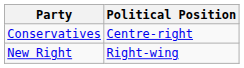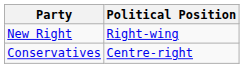 <table class="wikitable mw-collapsible mw-collapsed">
 <tr>
 <th>Party</th>
 <th>Political Position</th>
 </tr>
 <tr>
+<td><a href='#'>New Right</a></td>
+<td><a href='#'>Right-wing</a></td>
+</tr>
+<tr>
 <td><a href='#'>Conservatives</a></td>
 <td><a href='#'>Centre-right</a></td>
 </tr>
-<tr>
-<td><a href='#'>New Right</a></td>
-<td><a href='#'>Right-wing</a></td>
-</tr>
 </table>
